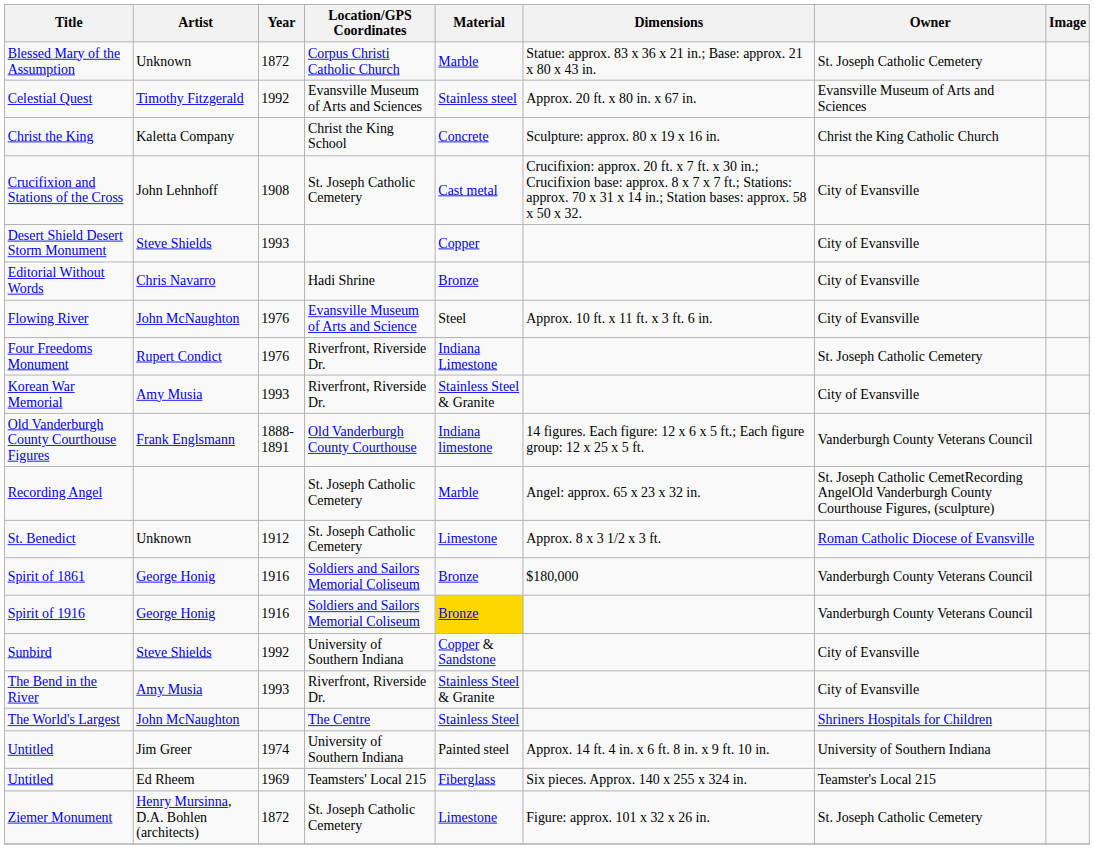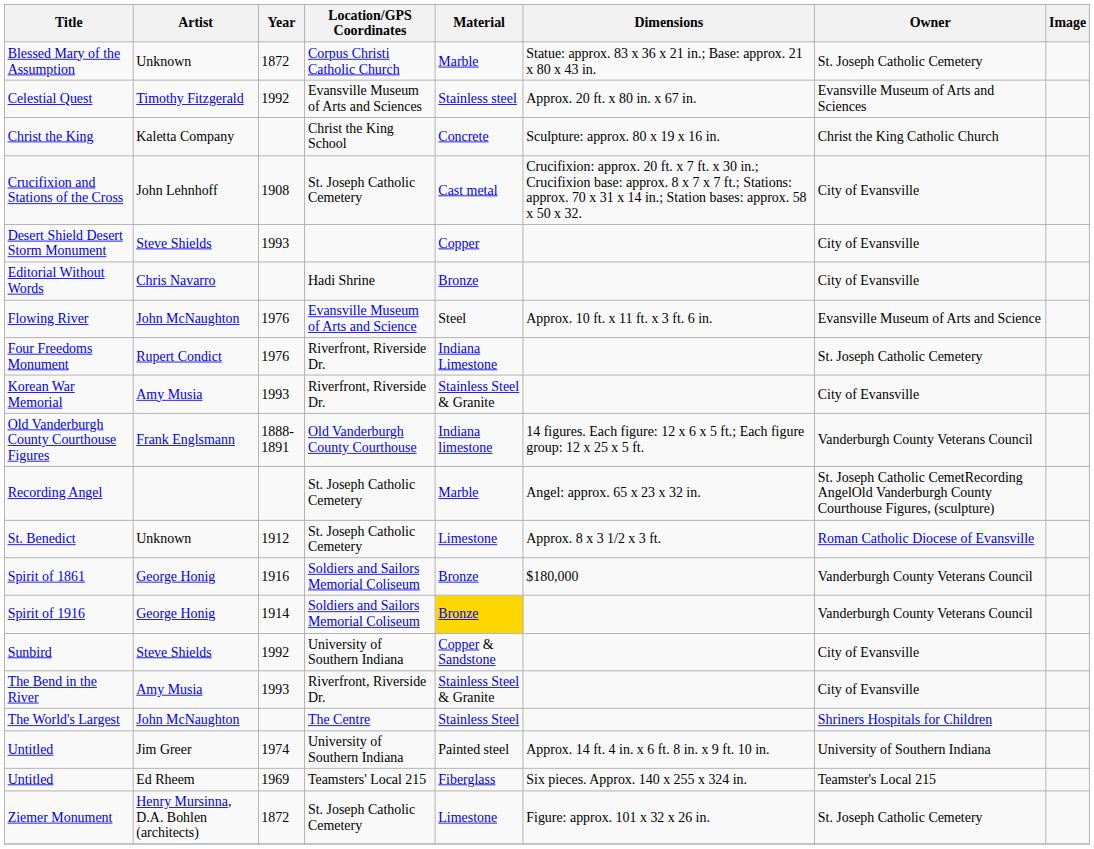 <table class="wikitable sortable">
 <tr>
 <th>Title</th>
 <th>Artist</th>
 <th>Year</th>
 <th>Location/GPS Coordinates</th>
 <th>Material</th>
 <th>Dimensions</th>
 <th>Owner</th>
 <th>Image</th>
 </tr>
 <tr>
 <td><a href='#'>Blessed Mary of the Assumption</a></td>
 <td>Unknown</td>
 <td>1872</td>
 <td><a href='#'>Corpus Christi Catholic Church</a></td>
 <td><a href='#'>Marble</a></td>
 <td>Statue: approx. 83 x 36 x 21 in.; Base: approx. 21 x 80 x 43 in.</td>
 <td>St. Joseph Catholic Cemetery</td>
 <td></td>
 </tr>
 <tr>
 <td><a href='#'>Celestial Quest</a></td>
 <td><a href='#'>Timothy Fitzgerald</a></td>
 <td>1992</td>
 <td>Evansville Museum of Arts and Sciences</td>
 <td><a href='#'>Stainless steel</a></td>
 <td>Approx. 20 ft. x 80 in. x 67 in.</td>
 <td>Evansville Museum of Arts and Sciences</td>
 <td></td>
 </tr>
 <tr>
 <td><a href='#'>Christ the King</a></td>
 <td>Kaletta Company</td>
 <td></td>
 <td>Christ the King School </td>
 <td><a href='#'>Concrete</a></td>
 <td>Sculpture: approx. 80 x 19 x 16 in.</td>
 <td>Christ the King Catholic Church</td>
 <td></td>
 </tr>
 <tr>
 <td><a href='#'>Crucifixion and Stations of the Cross</a></td>
 <td>John Lehnhoff</td>
 <td>1908</td>
 <td>St. Joseph Catholic Cemetery</td>
 <td><a href='#'>Cast metal</a></td>
 <td>Crucifixion: approx. 20 ft. x 7 ft. x 30 in.; Crucifixion base: approx. 8 x 7 x 7 ft.; Stations: approx. 70 x 31 x 14 in.; Station bases: approx. 58 x 50 x 32.</td>
 <td>City of Evansville</td>
 <td></td>
 </tr>
 <tr>
 <td><a href='#'>Desert Shield Desert Storm Monument</a></td>
 <td><a href='#'>Steve Shields</a></td>
 <td>1993</td>
 <td></td>
 <td><a href='#'>Copper</a></td>
 <td></td>
 <td>City of Evansville</td>
 <td></td>
 </tr>
 <tr>
 <td><a href='#'>Editorial Without Words</a></td>
 <td><a href='#'>Chris Navarro</a></td>
 <td></td>
 <td>Hadi Shrine </td>
 <td><a href='#'>Bronze</a></td>
 <td></td>
 <td>City of Evansville</td>
 <td></td>
 </tr>
 <tr>
 <td><a href='#'>Flowing River</a></td>
 <td><a href='#'>John McNaughton</a></td>
 <td>1976</td>
 <td><a href='#'>Evansville Museum of Arts and Science</a></td>
 <td>Steel</td>
 <td>Approx. 10 ft. x 11 ft. x 3 ft. 6 in.</td>
-<td>City of Evansville</td>
+<td>Evansville Museum of Arts and Science</td>
 <td></td>
 </tr>
 <tr>
 <td><a href='#'>Four Freedoms Monument</a></td>
 <td><a href='#'>Rupert Condict</a></td>
 <td>1976</td>
 <td>Riverfront, Riverside Dr.</td>
 <td><a href='#'>Indiana Limestone</a></td>
 <td></td>
 <td>St. Joseph Catholic Cemetery</td>
 <td></td>
 </tr>
 <tr>
 <td><a href='#'>Korean War Memorial</a></td>
 <td><a href='#'>Amy Musia</a></td>
 <td>1993</td>
 <td>Riverfront, Riverside Dr.</td>
 <td><a href='#'>Stainless Steel</a> & Granite</td>
 <td></td>
 <td>City of Evansville</td>
 <td></td>
 </tr>
 <tr>
 <td><a href='#'>Old Vanderburgh County Courthouse Figures</a></td>
 <td><a href='#'>Frank Englsmann</a></td>
 <td>1888-1891</td>
 <td><a href='#'>Old Vanderburgh County Courthouse</a> </td>
 <td><a href='#'>Indiana limestone</a></td>
 <td>14 figures. Each figure: 12 x 6 x 5 ft.; Each figure group: 12 x 25 x 5 ft.</td>
 <td>Vanderburgh County Veterans Council</td>
 <td></td>
 </tr>
 <tr>
 <td><a href='#'>Recording Angel</a></td>
 <td></td>
 <td></td>
 <td>St. Joseph Catholic Cemetery</td>
 <td><a href='#'>Marble</a></td>
 <td>Angel: approx. 65 x 23 x 32 in.</td>
 <td>St. Joseph Catholic CemetRecording AngelOld Vanderburgh County Courthouse Figures, (sculpture)</td>
 <td></td>
 </tr>
 <tr>
 <td><a href='#'>St. Benedict</a></td>
 <td>Unknown</td>
 <td>1912</td>
 <td>St. Joseph Catholic Cemetery</td>
 <td><a href='#'>Limestone</a></td>
 <td>Approx. 8 x 3 1/2 x 3 ft.</td>
 <td><a href='#'>Roman Catholic Diocese of Evansville</a></td>
 <td></td>
 </tr>
 <tr>
 <td><a href='#'>Spirit of 1861</a></td>
 <td><a href='#'>George Honig</a></td>
 <td>1916</td>
 <td><a href='#'>Soldiers and Sailors Memorial Coliseum</a> </td>
 <td><a href='#'>Bronze</a></td>
 <td>$180,000</td>
 <td>Vanderburgh County Veterans Council</td>
 <td></td>
 </tr>
 <tr>
 <td><a href='#'>Spirit of 1916</a></td>
 <td><a href='#'>George Honig</a></td>
-<td>1916</td>
+<td>1914</td>
 <td><a href='#'>Soldiers and Sailors Memorial Coliseum</a></td>
 <td style="background: gold;"><a href='#'>Bronze</a></td>
 <td></td>
 <td>Vanderburgh County Veterans Council</td>
 <td></td>
 </tr>
 <tr>
 <td><a href='#'>Sunbird</a></td>
 <td><a href='#'>Steve Shields</a></td>
 <td>1992</td>
 <td>University of Southern Indiana</td>
 <td><a href='#'>Copper</a> & <a href='#'>Sandstone</a></td>
 <td></td>
 <td>City of Evansville</td>
 <td></td>
 </tr>
 <tr>
 <td><a href='#'>The Bend in the River</a></td>
 <td><a href='#'>Amy Musia</a></td>
 <td>1993</td>
 <td>Riverfront, Riverside Dr.</td>
 <td><a href='#'>Stainless Steel</a> & Granite</td>
 <td></td>
 <td>City of Evansville</td>
 <td></td>
 </tr>
 <tr>
 <td><a href='#'>The World's Largest</a></td>
 <td><a href='#'>John McNaughton</a></td>
 <td></td>
 <td><a href='#'>The Centre</a></td>
 <td><a href='#'>Stainless Steel</a></td>
 <td></td>
 <td><a href='#'>Shriners Hospitals for Children</a></td>
 <td></td>
 </tr>
 <tr>
 <td><a href='#'>Untitled</a></td>
 <td>Jim Greer</td>
 <td>1974</td>
 <td>University of Southern Indiana</td>
 <td>Painted steel</td>
 <td>Approx. 14 ft. 4 in. x 6 ft. 8 in. x 9 ft. 10 in.</td>
 <td>University of Southern Indiana</td>
 <td></td>
 </tr>
 <tr>
 <td><a href='#'>Untitled</a></td>
 <td>Ed Rheem</td>
 <td>1969</td>
 <td>Teamsters' Local 215</td>
 <td><a href='#'>Fiberglass</a></td>
 <td>Six pieces. Approx. 140 x 255 x 324 in.</td>
 <td>Teamster's Local 215</td>
 <td></td>
 </tr>
 <tr>
 <td><a href='#'>Ziemer Monument</a></td>
 <td><a href='#'>Henry Mursinna</a>, D.A. Bohlen (architects)</td>
 <td>1872</td>
 <td>St. Joseph Catholic Cemetery</td>
 <td><a href='#'>Limestone</a></td>
 <td>Figure: approx. 101 x 32 x 26 in.</td>
 <td>St. Joseph Catholic Cemetery</td>
 <td></td>
 </tr>
 <tr>
 </tr>
 </table>
